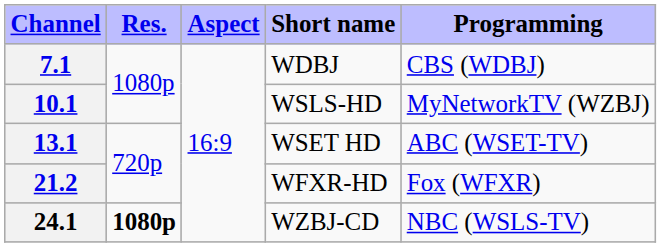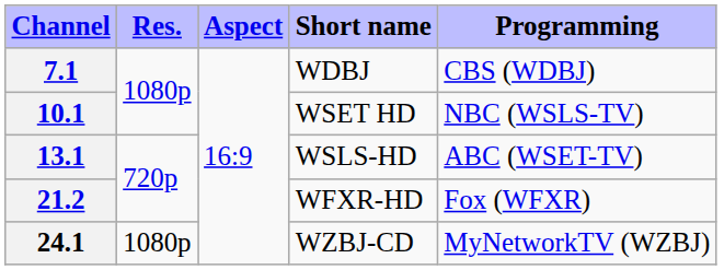 <table class="wikitable">
 <tr>
 <th style="background-color: #bdbdff" scope = "col"><a href='#'>Channel</a></th>
 <th style="background-color: #bdbdff" scope = "col"><a href='#'>Res.</a></th>
 <th style="background-color: #bdbdff" scope = "col"><a href='#'>Aspect</a></th>
 <th style="background-color: #bdbdff" scope = "col">Short name</th>
 <th style="background-color: #bdbdff" scope = "col">Programming</th>
 </tr>
 <tr>
 <th scope = "row"><a href='#'>7.1</a></th>
 <td rowspan=2><a href='#'>1080p</a></td>
 <td rowspan=5><a href='#'>16:9</a></td>
 <td>WDBJ</td>
 <td><a href='#'>CBS</a> (<a href='#'>WDBJ</a>)</td>
 </tr>
 <tr>
 <th scope = "row"><a href='#'>10.1</a></th>
-<td>WSLS-HD</td>
-<td><a href='#'>MyNetworkTV</a> (WZBJ)</td>
+<td>WSET HD</td>
+<td><a href='#'>NBC</a> (<a href='#'>WSLS-TV</a>)</td>
 </tr>
 <tr>
 <th scope = "row"><a href='#'>13.1</a></th>
 <td rowspan=2><a href='#'>720p</a></td>
-<td>WSET HD</td>
+<td>WSLS-HD</td>
 <td><a href='#'>ABC</a> (<a href='#'>WSET-TV</a>)</td>
 </tr>
 <tr>
 <th scope = "row"><a href='#'>21.2</a></th>
 <td>WFXR-HD</td>
 <td><a href='#'>Fox</a> (<a href='#'>WFXR</a>)</td>
 </tr>
 <tr>
 <th scope = "row">24.1</th>
-<td><strong>1080p</strong></td>
+<td>1080p</td>
 <td>WZBJ-CD</td>
-<td><a href='#'>NBC</a> (<a href='#'>WSLS-TV</a>)</td>
+<td><a href='#'>MyNetworkTV</a> (WZBJ)</td>
 </tr>
 </table>
